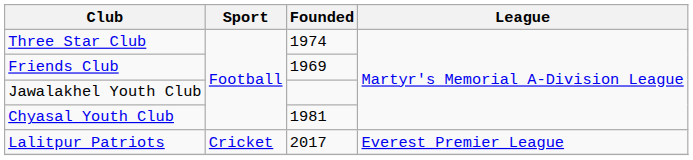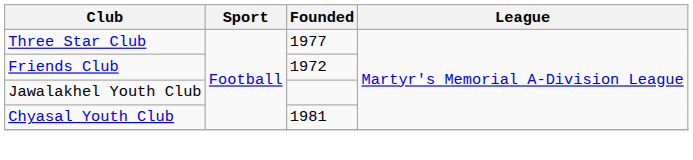 <table class="wikitable">
 <tr>
 <th>Club</th>
 <th>Sport</th>
 <th>Founded</th>
 <th>League</th>
 </tr>
 <tr>
 <td><a href='#'>Three Star Club</a></td>
 <td rowspan=4><a href='#'>Football</a></td>
-<td>1974</td>
+<td>1977</td>
 <td rowspan=4><a href='#'>Martyr's Memorial A-Division League</a></td>
 </tr>
 <tr>
 <td><a href='#'>Friends Club</a></td>
-<td>1969</td>
+<td>1972</td>
 </tr>
 <tr>
 <td>Jawalakhel Youth Club</td>
 <td></td>
 </tr>
 <tr>
 <td><a href='#'>Chyasal Youth Club</a></td>
 <td>1981</td>
 </tr>
 <tr>
-<td><a href='#'>Lalitpur Patriots</a></td>
-<td><a href='#'>Cricket</a></td>
-<td>2017</td>
-<td><a href='#'>Everest Premier League</a></td>
-</tr>
-<tr>
 </tr>
 </table>
